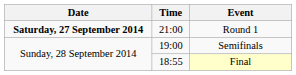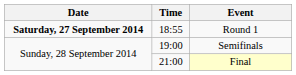 <table class = "wikitable" style="text-align:center;">
 <tr>
 <th width=220>Date</th>
 <th width=50>Time</th>
 <th width=150>Event</th>
 </tr>
 <tr>
 <td><strong>Saturday, 27 September 2014</strong></td>
-<td>21:00</td>
+<td>18:55</td>
 <td>Round 1</td>
 </tr>
 <tr>
 <td rowspan=2>Sunday, 28 September 2014</td>
 <td>19:00</td>
 <td>Semifinals</td>
 </tr>
 <tr>
-<td>18:55</td>
+<td>21:00</td>
 <td bgcolor=ffffcc>Final</td>
 </tr>
 </table>
